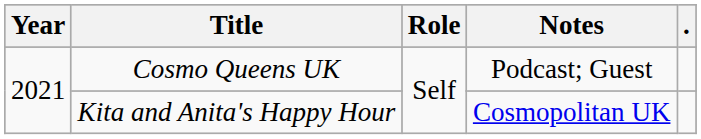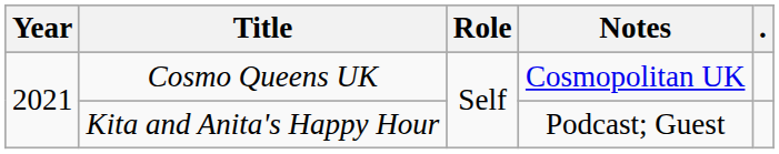 <table class="wikitable">
 <tr>
 <th scope="col">Year</th>
 <th scope="col">Title</th>
 <th scope="col">Role</th>
 <th scope="col">Notes</th>
 <th style="text-align: center;" class="unsortable">.</th>
 </tr>
 <tr>
 <td rowspan="2">2021</td>
 <td style="text-align: center;" class="unsortable"><em>Cosmo Queens UK</em></td>
 <td rowspan="2" style="text-align: center;">Self</td>
-<td style="text-align: center;">Podcast; Guest</td>
+<td><a href='#'>Cosmopolitan UK</a></td>
 <td style="text-align: center;"></td>
 </tr>
 <tr>
 <td><em>Kita and Anita's Happy Hour</em></td>
-<td><a href='#'>Cosmopolitan UK</a></td>
+<td style="text-align: center;">Podcast; Guest</td>
 <td style="text-align: center;"></td>
 </tr>
 </table>
